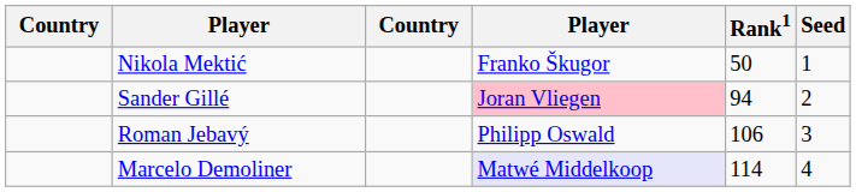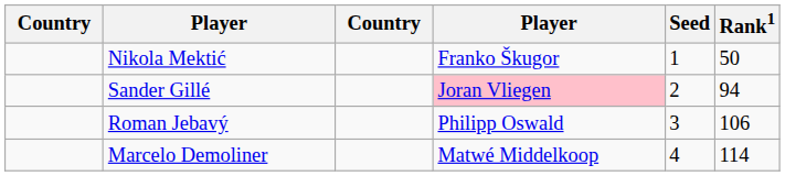 <table class="sortable wikitable">
 <tr>
 <th width="70">Country</th>
 <th width="175">Player</th>
 <th width="70">Country</th>
 <th width="175">Player</th>
+<th>Seed</th>
 <th>Rank<sup>1</sup></th>
-<th>Seed</th>
 </tr>
 <tr>
 <td></td>
 <td><a href='#'>Nikola Mektić</a></td>
 <td></td>
 <td><a href='#'>Franko Škugor</a></td>
+<td>1</td>
 <td>50</td>
-<td>1</td>
 </tr>
 <tr>
 <td></td>
 <td><a href='#'>Sander Gillé</a></td>
 <td></td>
 <td style="background: pink;"><a href='#'>Joran Vliegen</a></td>
+<td>2</td>
 <td>94</td>
-<td>2</td>
 </tr>
 <tr>
 <td></td>
 <td><a href='#'>Roman Jebavý</a></td>
 <td></td>
 <td><a href='#'>Philipp Oswald</a></td>
+<td>3</td>
 <td>106</td>
-<td>3</td>
 </tr>
 <tr>
 <td></td>
 <td><a href='#'>Marcelo Demoliner</a></td>
 <td></td>
-<td style="background: lavender;"><a href='#'>Matwé Middelkoop</a></td>
+<td><a href='#'>Matwé Middelkoop</a></td>
+<td>4</td>
 <td>114</td>
-<td>4</td>
 </tr>
 </table>
